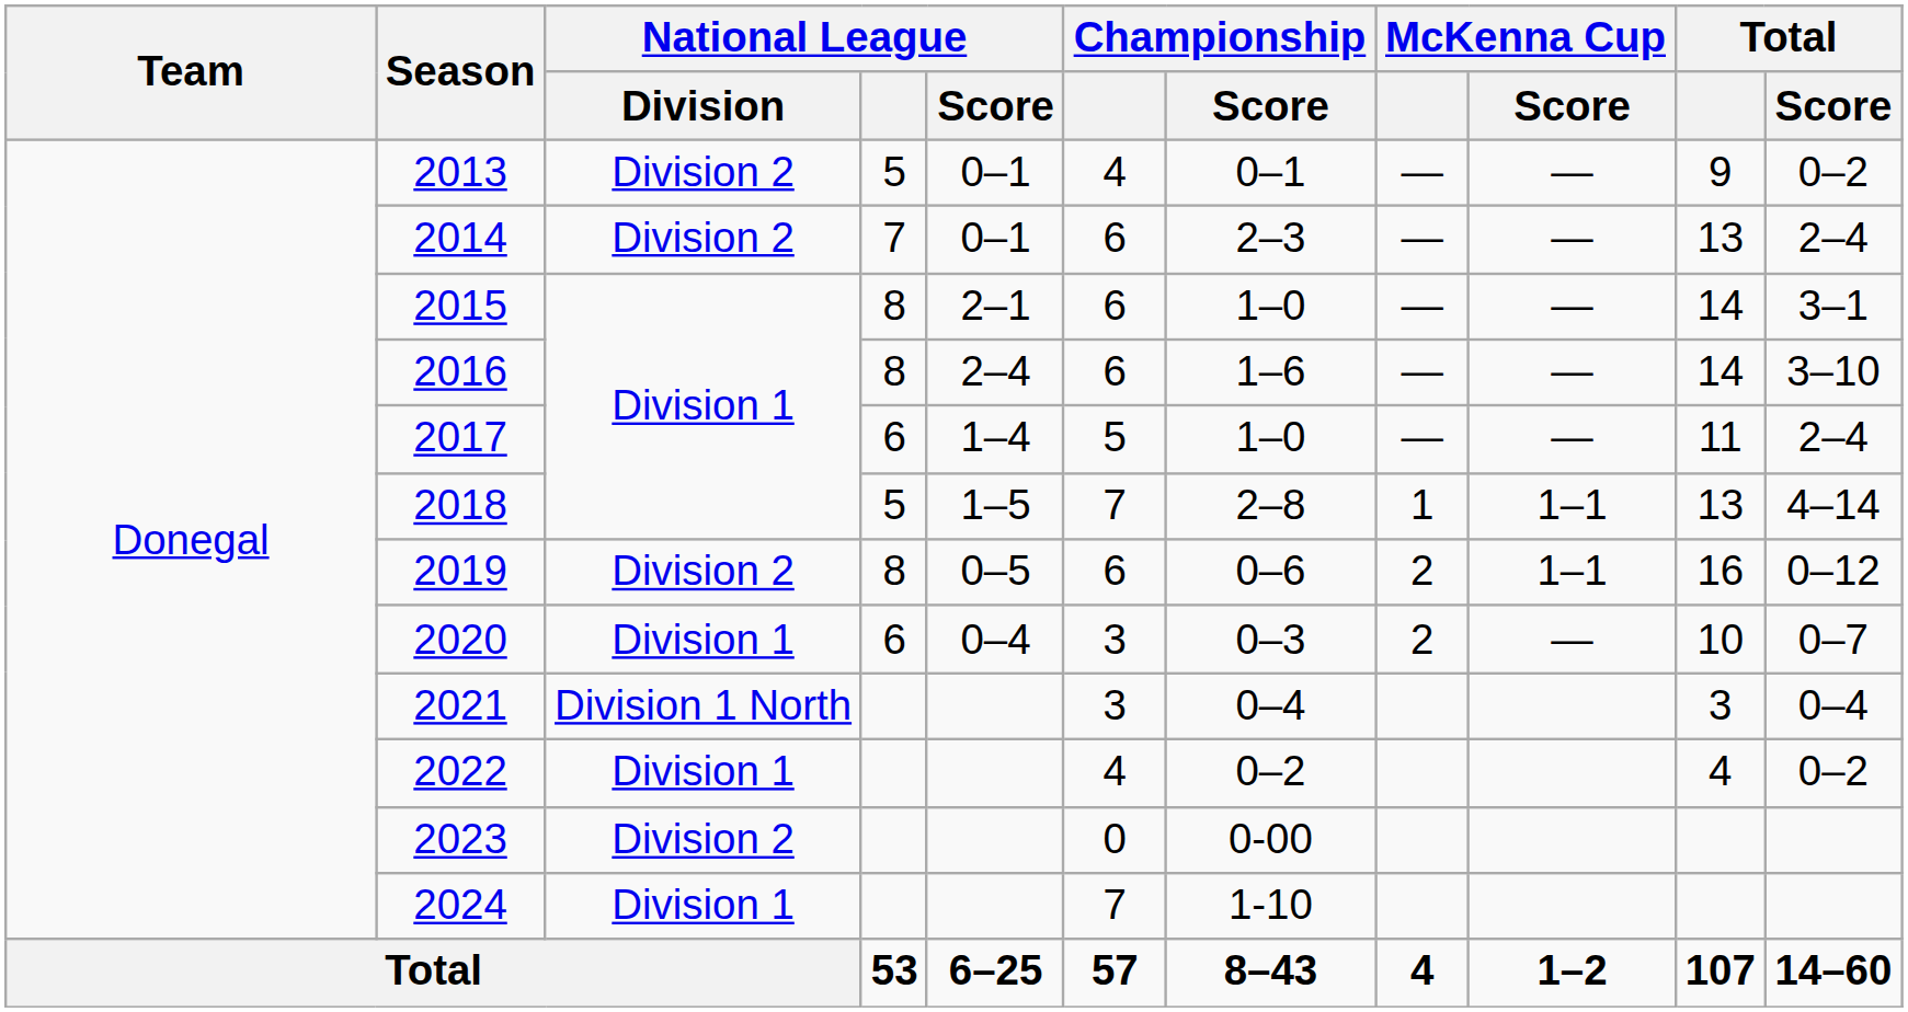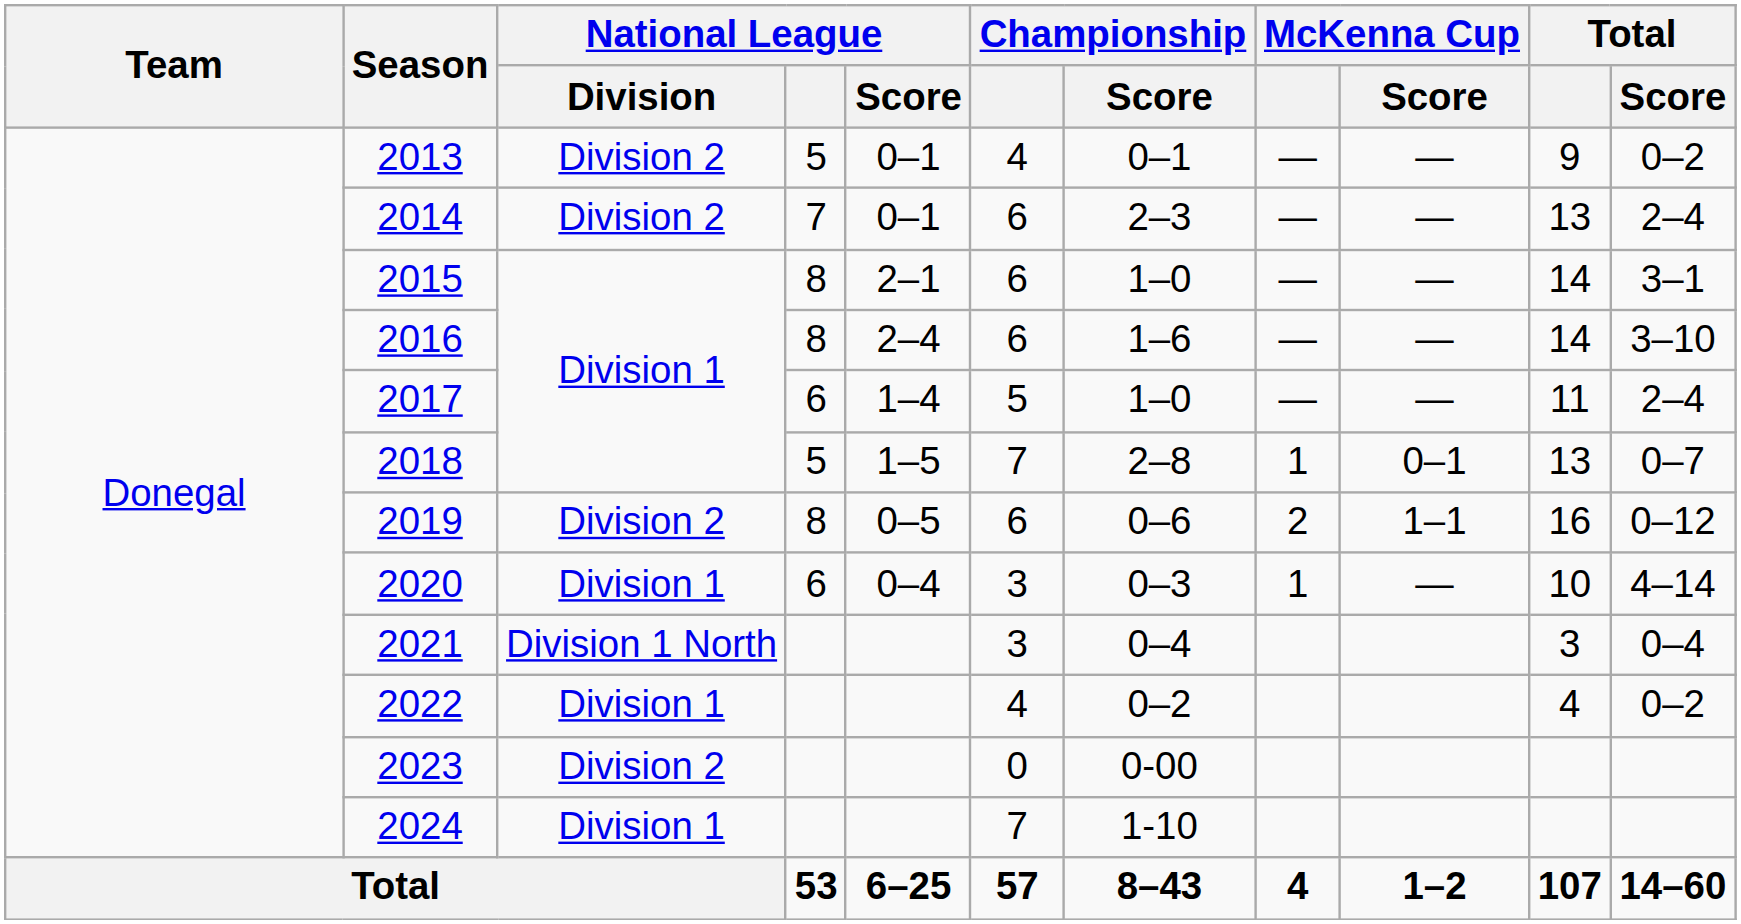 <table class="wikitable" style="text-align:center">
 <tr>
 <th rowspan=2 style="width: 100pt">Team</th>
 <th rowspan=2>Season</th>
 <th colspan=3><a href='#'>National League</a></th>
 <th colspan=2><a href='#'>Championship</a></th>
 <th colspan=2><a href='#'>McKenna Cup</a></th>
 <th colspan=2>Total</th>
 </tr>
 <tr>
 <th>Division</th>
 <th></th>
 <th>Score</th>
 <th></th>
 <th>Score</th>
 <th></th>
 <th>Score</th>
 <th></th>
 <th>Score</th>
 </tr>
 <tr>
 <td rowspan="12"><a href='#'>Donegal</a></td>
 <td><a href='#'>2013</a></td>
 <td><a href='#'>Division 2</a></td>
 <td>5</td>
 <td>0–1</td>
 <td>4</td>
 <td>0–1</td>
 <td>—</td>
 <td>—</td>
 <td>9</td>
 <td>0–2</td>
 </tr>
 <tr>
 <td><a href='#'>2014</a></td>
 <td><a href='#'>Division 2</a></td>
 <td>7</td>
 <td>0–1</td>
 <td>6</td>
 <td>2–3</td>
 <td>—</td>
 <td>—</td>
 <td>13</td>
 <td>2–4</td>
 </tr>
 <tr>
 <td><a href='#'>2015</a></td>
 <td rowspan=4><a href='#'>Division 1</a></td>
 <td>8</td>
 <td>2–1</td>
 <td>6</td>
 <td>1–0</td>
 <td>—</td>
 <td>—</td>
 <td>14</td>
 <td>3–1</td>
 </tr>
 <tr>
 <td><a href='#'>2016</a></td>
 <td>8</td>
 <td>2–4</td>
 <td>6</td>
 <td>1–6</td>
 <td>—</td>
 <td>—</td>
 <td>14</td>
 <td>3–10</td>
 </tr>
 <tr>
 <td><a href='#'>2017</a></td>
 <td>6</td>
 <td>1–4</td>
 <td>5</td>
 <td>1–0</td>
 <td>—</td>
 <td>—</td>
 <td>11</td>
 <td>2–4</td>
 </tr>
 <tr>
 <td><a href='#'>2018</a></td>
 <td>5</td>
 <td>1–5</td>
 <td>7</td>
 <td>2–8</td>
 <td>1</td>
-<td>1–1</td>
+<td>0–1</td>
 <td>13</td>
-<td>4–14</td>
+<td>0–7</td>
 </tr>
 <tr>
 <td><a href='#'>2019</a></td>
 <td><a href='#'>Division 2</a></td>
 <td>8</td>
 <td>0–5</td>
 <td>6</td>
 <td>0–6</td>
 <td>2</td>
 <td>1–1</td>
 <td>16</td>
 <td>0–12</td>
 </tr>
 <tr>
 <td><a href='#'>2020</a></td>
 <td><a href='#'>Division 1</a></td>
 <td>6</td>
 <td>0–4</td>
 <td>3</td>
 <td>0–3</td>
-<td>2</td>
+<td>1</td>
 <td>—</td>
 <td>10</td>
-<td>0–7</td>
+<td>4–14</td>
 </tr>
 <tr>
 <td><a href='#'>2021</a></td>
 <td><a href='#'>Division 1 North</a></td>
 <td></td>
 <td></td>
 <td>3</td>
 <td>0–4</td>
 <td></td>
 <td></td>
 <td>3</td>
 <td>0–4</td>
 </tr>
 <tr>
 <td><a href='#'>2022</a></td>
 <td><a href='#'>Division 1</a></td>
 <td></td>
 <td></td>
 <td>4</td>
 <td>0–2</td>
 <td></td>
 <td></td>
 <td>4</td>
 <td>0–2</td>
 </tr>
 <tr>
 <td><a href='#'>2023</a></td>
 <td><a href='#'>Division 2</a></td>
 <td></td>
 <td></td>
 <td>0</td>
 <td>0-00</td>
 <td></td>
 <td></td>
 <td></td>
 <td></td>
 </tr>
 <tr>
 <td><a href='#'>2024</a></td>
 <td><a href='#'>Division 1</a></td>
 <td></td>
 <td></td>
 <td>7</td>
 <td>1-10</td>
 <td></td>
 <td></td>
 <td></td>
 <td></td>
 </tr>
 <tr>
 <th colspan="3">Total</th>
 <td><strong>53</strong></td>
 <td><strong>6–25</strong></td>
 <td><strong>57</strong></td>
 <td><strong>8–43</strong></td>
 <td><strong>4</strong></td>
 <td><strong>1–2</strong></td>
 <td><strong>107</strong></td>
 <td><strong>14–60</strong></td>
 </tr>
 </table>
